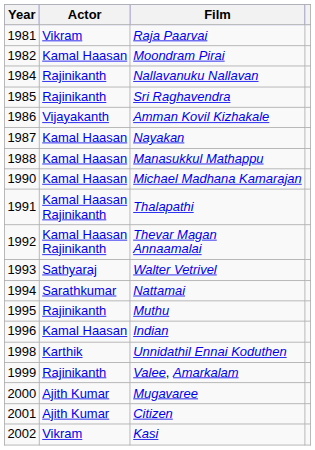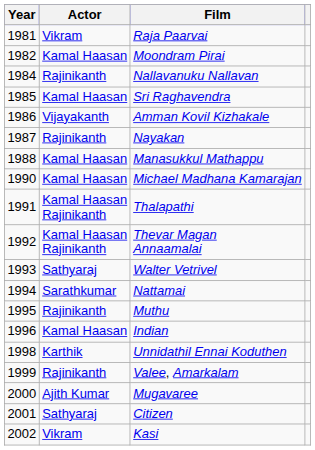 <table class="wikitable">
 <tr style="background:blue;">
 <th>Year</th>
 <th>Actor</th>
 <th>Film</th>
 <th></th>
 </tr>
 <tr>
 <td>1981</td>
 <td><a href='#'>Vikram</a></td>
 <td><em><a href='#'>Raja Paarvai</a></em></td>
 <td></td>
 </tr>
 <tr>
 <td>1982</td>
 <td><a href='#'>Kamal Haasan</a></td>
 <td><em><a href='#'>Moondram Pirai</a></em></td>
 <td></td>
 </tr>
 <tr>
 <td>1984</td>
 <td><a href='#'>Rajinikanth</a></td>
 <td><em><a href='#'>Nallavanuku Nallavan</a></em></td>
 <td></td>
 </tr>
 <tr>
 <td>1985</td>
-<td><a href='#'>Rajinikanth</a></td>
+<td><a href='#'>Kamal Haasan</a></td>
 <td><em><a href='#'>Sri Raghavendra</a></em></td>
 <td></td>
 </tr>
 <tr>
 <td>1986</td>
 <td><a href='#'>Vijayakanth </a></td>
 <td><em><a href='#'>Amman Kovil Kizhakale</a></em></td>
 <td></td>
 </tr>
 <tr>
 <td>1987</td>
-<td><a href='#'>Kamal Haasan</a></td>
+<td><a href='#'>Rajinikanth</a></td>
 <td><em><a href='#'>Nayakan</a></em></td>
 <td></td>
 </tr>
 <tr>
 <td>1988</td>
 <td><a href='#'>Kamal Haasan</a></td>
 <td><em><a href='#'>Manasukkul Mathappu</a></em></td>
 <td></td>
 </tr>
 <tr>
 <td>1990</td>
 <td><a href='#'>Kamal Haasan</a></td>
 <td><em><a href='#'>Michael Madhana Kamarajan</a></em></td>
 <td></td>
 </tr>
 <tr>
 <td>1991</td>
 <td><a href='#'>Kamal Haasan</a> <br><a href='#'>Rajinikanth</a></td>
 <td><em><a href='#'>Thalapathi</a></em></td>
 <td></td>
 </tr>
 <tr>
 <td>1992</td>
 <td><a href='#'>Kamal Haasan</a> <br><a href='#'>Rajinikanth</a></td>
 <td><em><a href='#'>Thevar Magan</a></em><br> <em><a href='#'>Annaamalai</a></em></td>
 <td></td>
 </tr>
 <tr>
 <td>1993</td>
 <td><a href='#'>Sathyaraj</a></td>
 <td><em><a href='#'>Walter Vetrivel</a></em></td>
 <td></td>
 </tr>
 <tr>
 <td>1994</td>
 <td><a href='#'>Sarathkumar</a></td>
 <td><em><a href='#'>Nattamai</a></em></td>
 <td></td>
 </tr>
 <tr>
 <td>1995</td>
 <td><a href='#'>Rajinikanth</a></td>
 <td><em><a href='#'>Muthu</a></em></td>
 <td></td>
 </tr>
 <tr>
 <td>1996</td>
 <td><a href='#'>Kamal Haasan</a></td>
 <td><em><a href='#'>Indian</a></em></td>
 <td></td>
 </tr>
 <tr>
 <td>1998</td>
 <td><a href='#'>Karthik</a></td>
 <td><em><a href='#'>Unnidathil Ennai Koduthen</a></em></td>
 <td></td>
 </tr>
 <tr>
 <td>1999</td>
 <td><a href='#'>Rajinikanth</a></td>
 <td><em><a href='#'>  Valee</a></em>, <em><a href='#'>Amarkalam</a></em></td>
 <td></td>
 </tr>
 <tr>
 <td>2000</td>
 <td><a href='#'>Ajith Kumar</a></td>
 <td><em><a href='#'>Mugavaree</a></em></td>
 <td></td>
 </tr>
 <tr>
 <td>2001</td>
-<td><a href='#'>Ajith Kumar</a></td>
+<td><a href='#'>Sathyaraj</a></td>
 <td><em><a href='#'>Citizen</a></em></td>
 <td></td>
 </tr>
 <tr>
 <td>2002</td>
 <td><a href='#'>Vikram</a></td>
 <td><em><a href='#'>Kasi</a></em></td>
 <td></td>
 </tr>
 </table>
